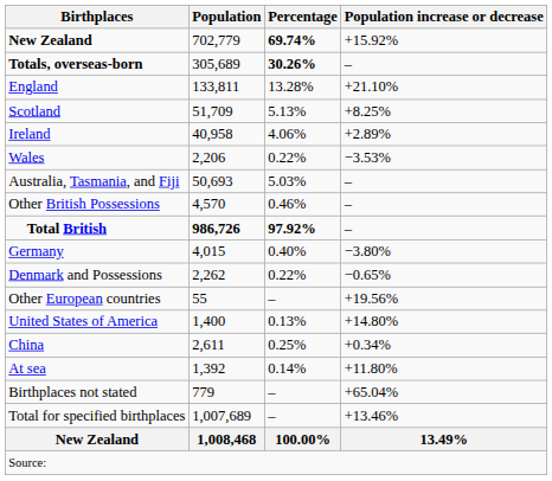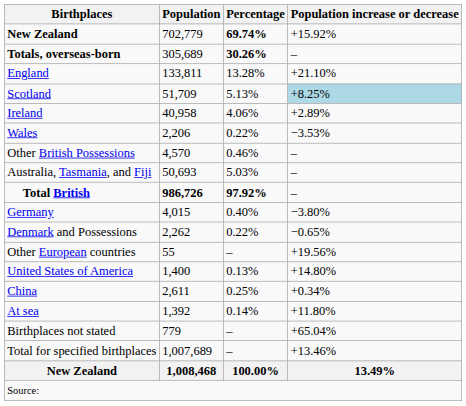 <table class="wikitable">
 <tr>
 <th>Birthplaces</th>
 <th>Population<br></th>
 <th>Percentage</th>
 <th>Population increase or decrease</th>
 </tr>
 <tr>
 <td><strong>New Zealand</strong></td>
 <td>702,779</td>
 <td><strong> 69.74%</strong></td>
 <td>+15.92%</td>
 </tr>
 <tr>
 <td align=left><strong>Totals, overseas-born</strong></td>
 <td>305,689</td>
 <td><strong>30.26%</strong></td>
 <td>–</td>
 </tr>
 <tr>
 <td> <a href='#'>England</a></td>
 <td>133,811</td>
 <td>13.28%</td>
 <td>+21.10%</td>
 </tr>
 <tr>
 <td> <a href='#'>Scotland</a></td>
 <td>51,709</td>
 <td>5.13%</td>
-<td>+8.25%</td>
+<td style="background: lightblue;">+8.25%</td>
 </tr>
 <tr>
 <td> <a href='#'>Ireland</a></td>
 <td>40,958</td>
 <td>4.06%</td>
 <td>+2.89%</td>
 </tr>
 <tr>
 <td> <a href='#'>Wales</a></td>
 <td>2,206</td>
 <td>0.22%</td>
 <td>−3.53%</td>
 </tr>
 <tr>
+<td> Other <a href='#'>British Possessions</a></td>
+<td>4,570</td>
+<td>0.46%</td>
+<td>–</td>
+</tr>
+<tr>
 <td>Australia, <a href='#'>Tasmania</a>, and <a href='#'>Fiji</a></td>
 <td>50,693</td>
 <td>5.03%</td>
-<td>–</td>
-</tr>
-<tr>
-<td> Other <a href='#'>British Possessions</a></td>
-<td>4,570</td>
-<td>0.46%</td>
 <td>–</td>
 </tr>
 <tr>
 <td align=left>     <strong>Total <a href='#'>British</a></strong></td>
 <td><strong>986,726</strong></td>
 <td><strong>97.92%</strong></td>
 <td>–</td>
 </tr>
 <tr>
 <td> <a href='#'>Germany</a></td>
 <td>4,015</td>
 <td>0.40%</td>
 <td>−3.80%</td>
 </tr>
 <tr>
 <td> <a href='#'>Denmark</a> and Possessions</td>
 <td>2,262</td>
 <td>0.22%</td>
 <td>−0.65%</td>
 </tr>
 <tr>
 <td>Other <a href='#'>European</a> countries</td>
 <td>55</td>
 <td>–</td>
 <td>+19.56%</td>
 </tr>
 <tr>
 <td> <a href='#'>United States of America</a></td>
 <td>1,400</td>
 <td>0.13%</td>
 <td>+14.80%</td>
 </tr>
 <tr>
 <td> <a href='#'>China</a></td>
 <td>2,611</td>
 <td>0.25%</td>
 <td>+0.34%</td>
 </tr>
 <tr>
 <td><a href='#'>At sea</a></td>
 <td>1,392</td>
 <td>0.14%</td>
 <td>+11.80%</td>
 </tr>
 <tr>
 <td>Birthplaces not stated</td>
 <td>779</td>
 <td>–</td>
 <td>+65.04%</td>
 </tr>
 <tr>
 <td>Total for specified birthplaces</td>
 <td>1,007,689</td>
 <td>–</td>
 <td>+13.46%</td>
 </tr>
 <tr>
 <th>New Zealand</th>
 <th>1,008,468</th>
 <th>100.00%</th>
 <th> 13.49%</th>
 </tr>
 <tr>
 <td colspan="4" style="text-align:left;"><small>Source:</small></td>
 </tr>
 </table>
